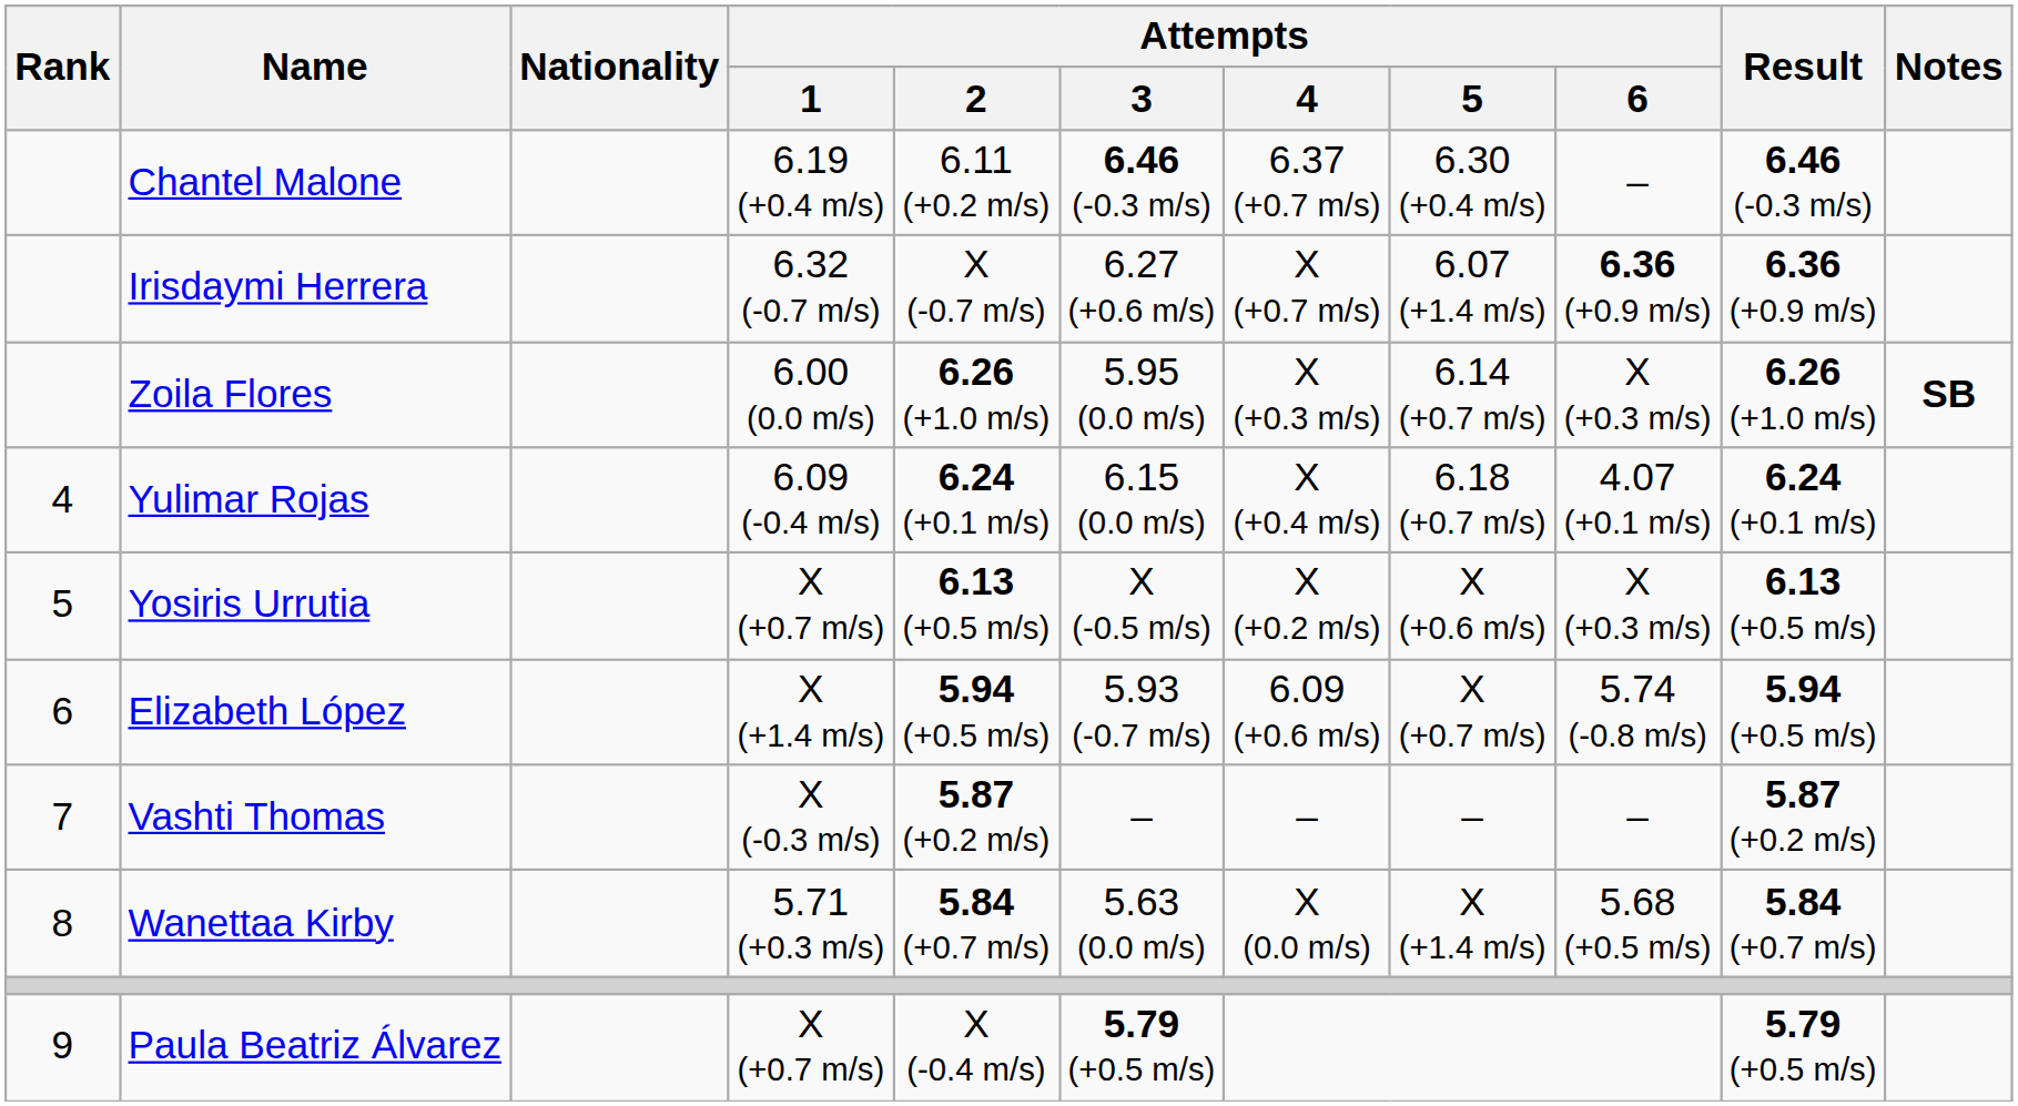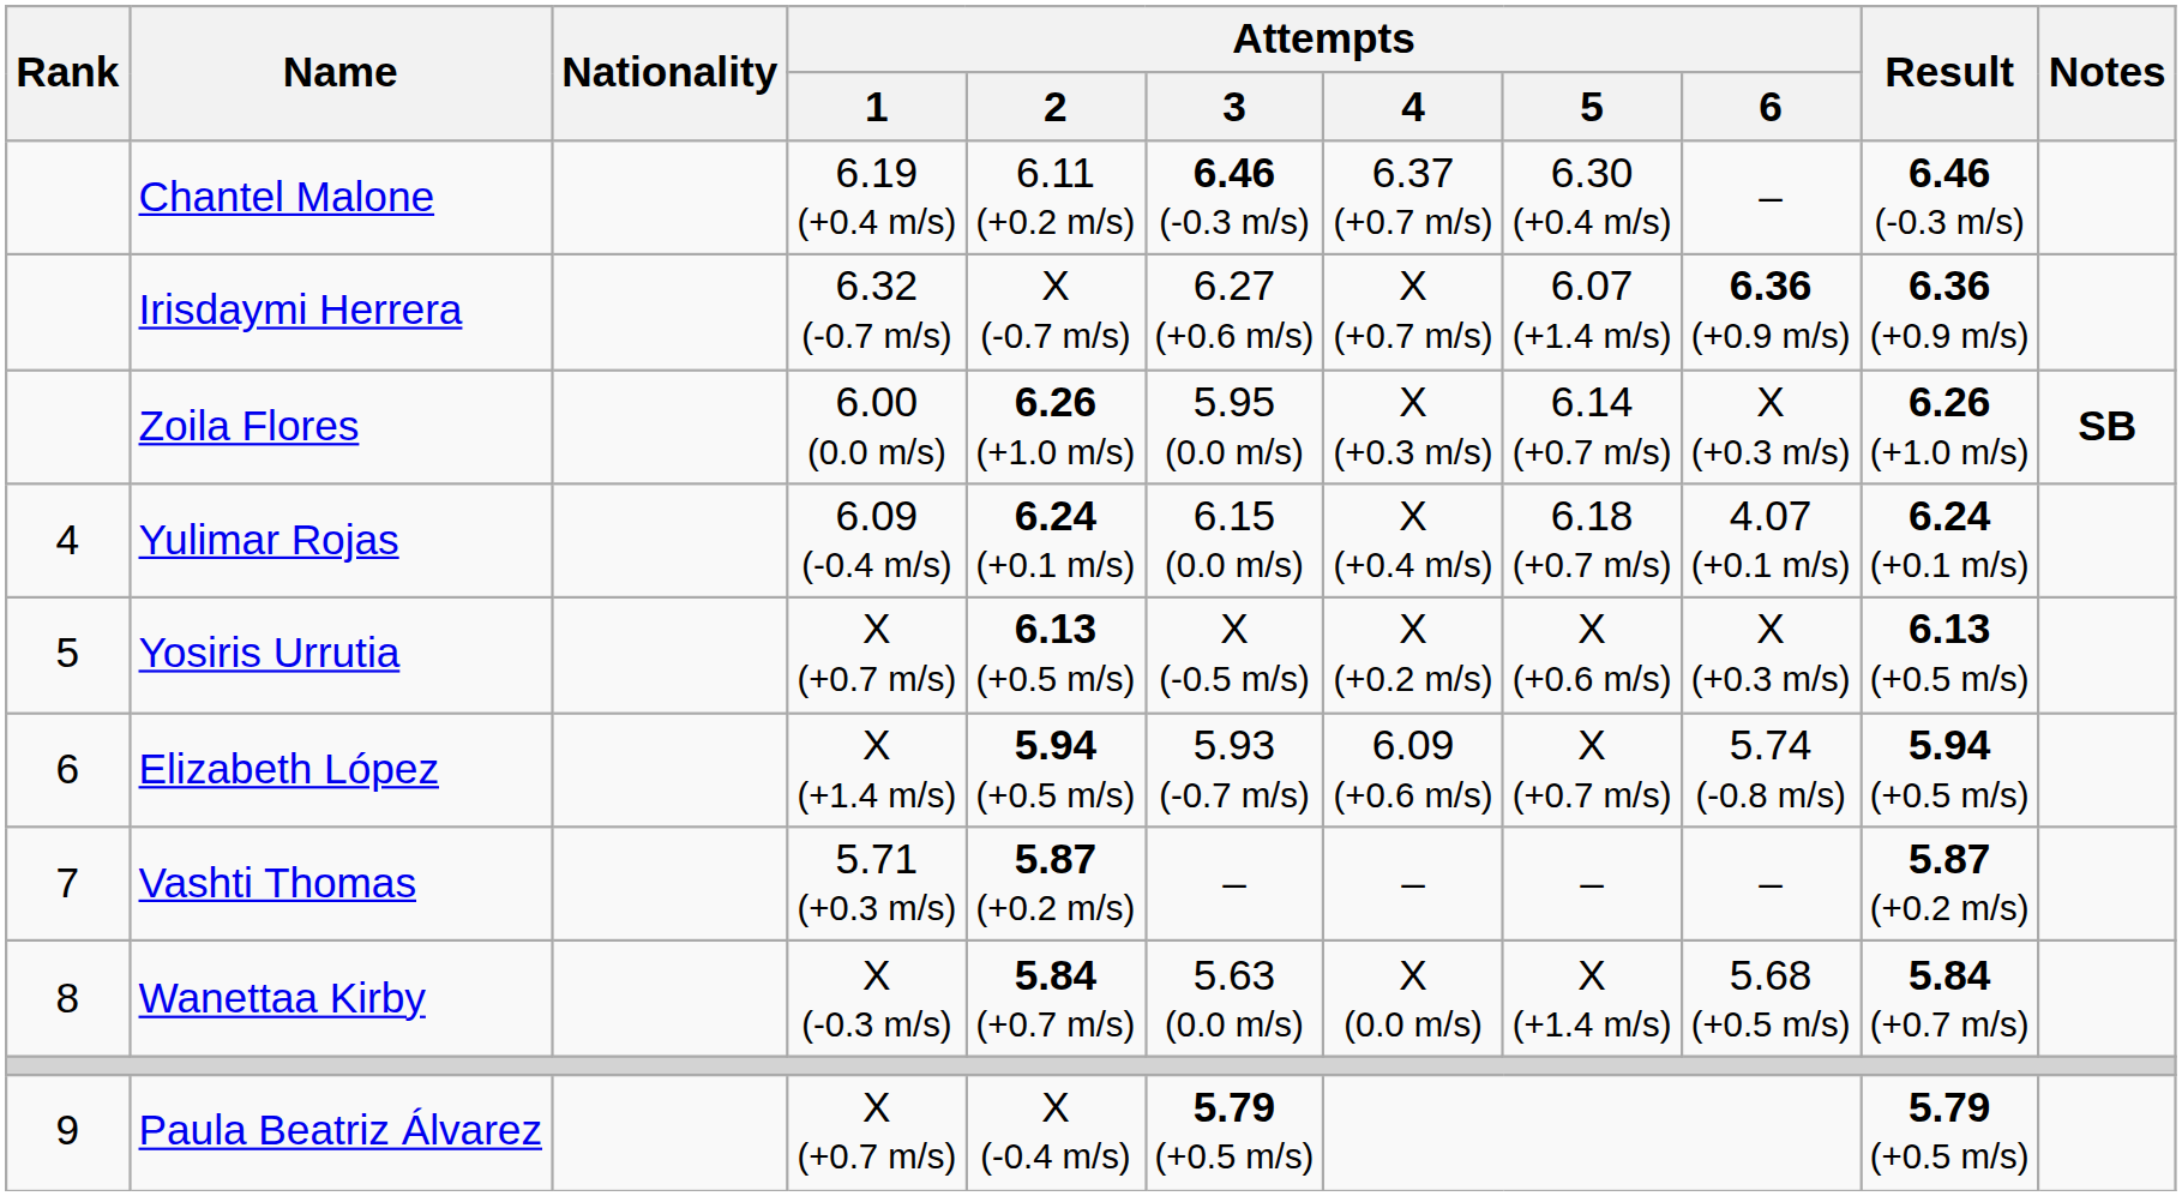 <table class="wikitable sortable" style="text-align:center">
 <tr>
 <th rowspan=2>Rank</th>
 <th rowspan=2>Name</th>
 <th rowspan=2>Nationality</th>
 <th colspan=6>Attempts</th>
 <th rowspan=2>Result</th>
 <th rowspan=2>Notes</th>
 </tr>
 <tr>
 <th>1</th>
 <th>2</th>
 <th>3</th>
 <th>4</th>
 <th>5</th>
 <th>6</th>
 </tr>
 <tr>
 <td></td>
 <td align=left><a href='#'>Chantel Malone</a></td>
 <td align=left></td>
 <td>6.19<br> <small>(+0.4 m/s)</small></td>
 <td>6.11<br> <small>(+0.2 m/s)</small></td>
 <td><strong>6.46</strong><br> <small>(-0.3 m/s)</small></td>
 <td>6.37<br> <small>(+0.7 m/s)</small></td>
 <td>6.30<br> <small>(+0.4 m/s)</small></td>
 <td>–</td>
 <td><strong>6.46</strong><br><small>(-0.3 m/s)</small></td>
 <td></td>
 </tr>
 <tr>
 <td></td>
 <td align=left><a href='#'>Irisdaymi Herrera</a></td>
 <td align=left></td>
 <td>6.32<br> <small>(-0.7 m/s)</small></td>
 <td>X<br> <small>(-0.7 m/s)</small></td>
 <td>6.27<br> <small>(+0.6 m/s)</small></td>
 <td>X<br> <small>(+0.7 m/s)</small></td>
 <td>6.07<br> <small>(+1.4 m/s)</small></td>
 <td><strong>6.36</strong><br> <small>(+0.9 m/s)</small></td>
 <td><strong>6.36</strong><br><small>(+0.9 m/s)</small></td>
 <td></td>
 </tr>
 <tr>
 <td></td>
 <td align=left><a href='#'>Zoila Flores</a></td>
 <td align=left></td>
 <td>6.00<br> <small>(0.0 m/s)</small></td>
 <td><strong>6.26</strong><br> <small>(+1.0 m/s)</small></td>
 <td>5.95<br> <small>(0.0 m/s)</small></td>
 <td>X<br> <small>(+0.3 m/s)</small></td>
 <td>6.14<br> <small>(+0.7 m/s)</small></td>
 <td>X<br> <small>(+0.3 m/s)</small></td>
 <td><strong>6.26</strong><br><small>(+1.0 m/s)</small></td>
 <td><strong>SB</strong></td>
 </tr>
 <tr>
 <td>4</td>
 <td align=left><a href='#'>Yulimar Rojas</a></td>
 <td align=left></td>
 <td>6.09<br> <small>(-0.4 m/s)</small></td>
 <td><strong>6.24</strong><br> <small>(+0.1 m/s)</small></td>
 <td>6.15<br> <small>(0.0 m/s)</small></td>
 <td>X<br> <small>(+0.4 m/s)</small></td>
 <td>6.18<br> <small>(+0.7 m/s)</small></td>
 <td>4.07<br> <small>(+0.1 m/s)</small></td>
 <td><strong>6.24</strong><br><small>(+0.1 m/s)</small></td>
 <td></td>
 </tr>
 <tr>
 <td>5</td>
 <td align=left><a href='#'>Yosiris Urrutia</a></td>
 <td align=left></td>
 <td>X<br> <small>(+0.7 m/s)</small></td>
 <td><strong>6.13</strong><br> <small>(+0.5 m/s)</small></td>
 <td>X<br> <small>(-0.5 m/s)</small></td>
 <td>X<br> <small>(+0.2 m/s)</small></td>
 <td>X<br> <small>(+0.6 m/s)</small></td>
 <td>X<br> <small>(+0.3 m/s)</small></td>
 <td><strong>6.13</strong><br><small>(+0.5 m/s)</small></td>
 <td></td>
 </tr>
 <tr>
 <td>6</td>
 <td align=left><a href='#'>Elizabeth López</a></td>
 <td align=left></td>
 <td>X<br> <small>(+1.4 m/s)</small></td>
 <td><strong>5.94</strong><br> <small>(+0.5 m/s)</small></td>
 <td>5.93<br> <small>(-0.7 m/s)</small></td>
 <td>6.09<br> <small>(+0.6 m/s)</small></td>
 <td>X<br> <small>(+0.7 m/s)</small></td>
 <td>5.74<br> <small>(-0.8 m/s)</small></td>
 <td><strong>5.94</strong><br><small>(+0.5 m/s)</small></td>
 <td></td>
 </tr>
 <tr>
 <td>7</td>
 <td align=left><a href='#'>Vashti Thomas</a></td>
 <td align=left></td>
-<td>X<br> <small>(-0.3 m/s)</small></td>
+<td>5.71<br> <small>(+0.3 m/s)</small></td>
 <td><strong>5.87</strong><br> <small>(+0.2 m/s)</small></td>
 <td>–</td>
 <td>–</td>
 <td>–</td>
 <td>–</td>
 <td><strong>5.87</strong><br><small>(+0.2 m/s)</small></td>
 <td></td>
 </tr>
 <tr>
 <td>8</td>
 <td align=left><a href='#'>Wanettaa Kirby</a></td>
 <td align=left></td>
-<td>5.71<br> <small>(+0.3 m/s)</small></td>
+<td>X<br> <small>(-0.3 m/s)</small></td>
 <td><strong>5.84</strong><br> <small>(+0.7 m/s)</small></td>
 <td>5.63<br> <small>(0.0 m/s)</small></td>
 <td>X<br> <small>(0.0 m/s)</small></td>
 <td>X<br> <small>(+1.4 m/s)</small></td>
 <td>5.68<br> <small>(+0.5 m/s)</small></td>
 <td><strong>5.84</strong><br><small>(+0.7 m/s)</small></td>
 <td></td>
 </tr>
 <tr>
 <td colspan=11 bgcolor=lightgray></td>
 </tr>
 <tr>
 <td>9</td>
 <td align=left><a href='#'>Paula Beatriz Álvarez</a></td>
 <td align=left></td>
 <td>X<br> <small>(+0.7 m/s)</small></td>
 <td>X<br> <small>(-0.4 m/s)</small></td>
 <td><strong>5.79</strong><br> <small>(+0.5 m/s)</small></td>
 <td colspan=3></td>
 <td><strong>5.79</strong><br><small>(+0.5 m/s)</small></td>
 <td></td>
 </tr>
 </table>
